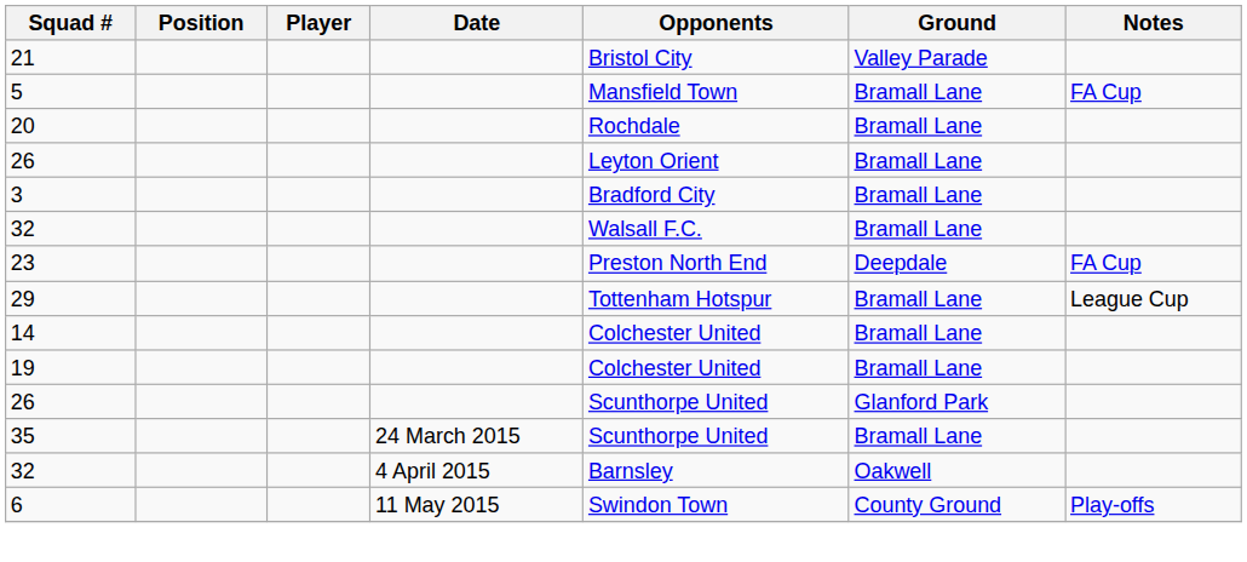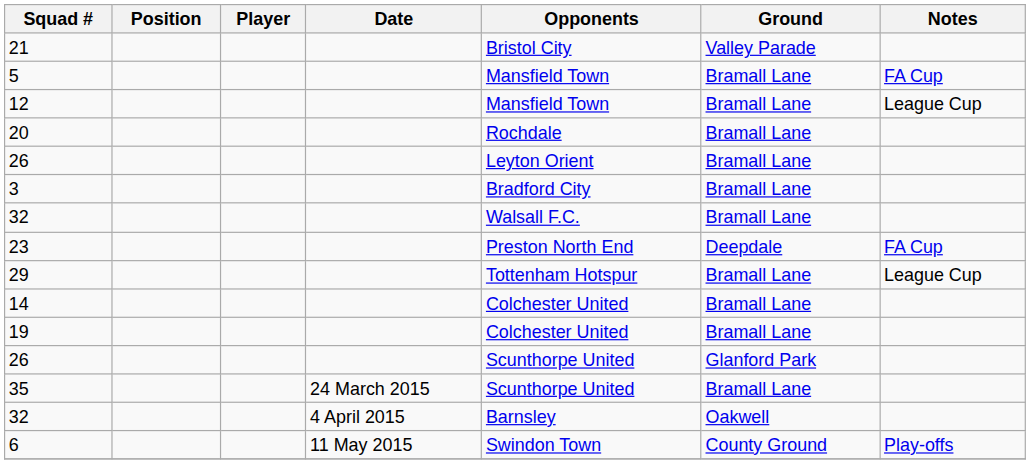 <table width=98% class="wikitable sortable" style="text-align:center; font-size:95%; text-align:left">
 <tr>
 <th>Squad #</th>
 <th>Position</th>
 <th>Player</th>
 <th>Date</th>
 <th>Opponents</th>
 <th>Ground</th>
 <th>Notes</th>
 </tr>
 <tr>
 <td>21</td>
 <td></td>
 <td></td>
 <td></td>
 <td><a href='#'>Bristol City</a></td>
 <td><a href='#'>Valley Parade</a></td>
 <td></td>
 </tr>
 <tr>
 <td>5</td>
 <td></td>
 <td></td>
 <td></td>
 <td><a href='#'>Mansfield Town</a></td>
 <td><a href='#'>Bramall Lane</a></td>
 <td><a href='#'>FA Cup</a></td>
+</tr>
+<tr>
+<td>12</td>
+<td></td>
+<td></td>
+<td></td>
+<td><a href='#'>Mansfield Town</a></td>
+<td><a href='#'>Bramall Lane</a></td>
+<td>League Cup</td>
 </tr>
 <tr>
 <td>20</td>
 <td></td>
 <td></td>
 <td></td>
 <td><a href='#'>Rochdale</a></td>
 <td><a href='#'>Bramall Lane</a></td>
 <td></td>
 </tr>
 <tr>
 <td>26</td>
 <td></td>
 <td></td>
 <td></td>
 <td><a href='#'>Leyton Orient</a></td>
 <td><a href='#'>Bramall Lane</a></td>
 <td></td>
 </tr>
 <tr>
 <td>3</td>
 <td></td>
 <td></td>
 <td></td>
 <td><a href='#'>Bradford City</a></td>
 <td><a href='#'>Bramall Lane</a></td>
 <td></td>
 </tr>
 <tr>
 <td>32</td>
 <td></td>
 <td></td>
 <td></td>
 <td><a href='#'>Walsall F.C.</a></td>
 <td><a href='#'>Bramall Lane</a></td>
 <td></td>
 </tr>
 <tr>
 <td>23</td>
 <td></td>
 <td></td>
 <td></td>
 <td><a href='#'>Preston North End</a></td>
 <td><a href='#'>Deepdale</a></td>
 <td><a href='#'>FA Cup</a></td>
 </tr>
 <tr>
 <td>29</td>
 <td></td>
 <td></td>
 <td></td>
 <td><a href='#'>Tottenham Hotspur</a></td>
 <td><a href='#'>Bramall Lane</a></td>
 <td>League Cup</td>
 </tr>
 <tr>
 <td>14</td>
 <td></td>
 <td></td>
 <td></td>
 <td><a href='#'>Colchester United</a></td>
 <td><a href='#'>Bramall Lane</a></td>
 <td></td>
 </tr>
 <tr>
 <td>19</td>
 <td></td>
 <td></td>
 <td></td>
 <td><a href='#'>Colchester United</a></td>
 <td><a href='#'>Bramall Lane</a></td>
 <td></td>
 </tr>
 <tr>
 <td>26</td>
 <td></td>
 <td></td>
 <td></td>
 <td><a href='#'>Scunthorpe United</a></td>
 <td><a href='#'>Glanford Park</a></td>
 <td></td>
 </tr>
 <tr>
 <td>35</td>
 <td></td>
 <td></td>
 <td>24 March 2015</td>
 <td><a href='#'>Scunthorpe United</a></td>
 <td><a href='#'>Bramall Lane</a></td>
 <td></td>
 </tr>
 <tr>
 <td>32</td>
 <td></td>
 <td></td>
 <td>4 April 2015</td>
 <td><a href='#'>Barnsley</a></td>
 <td><a href='#'>Oakwell</a></td>
 <td></td>
 </tr>
 <tr>
 <td>6</td>
 <td></td>
 <td></td>
 <td>11 May 2015</td>
 <td><a href='#'>Swindon Town</a></td>
 <td><a href='#'>County Ground</a></td>
 <td><a href='#'>Play-offs</a></td>
 </tr>
 <tr>
 </tr>
 </table>
